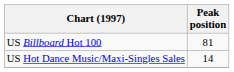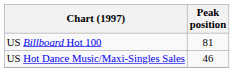 <table Class = "wikitable">
 <tr>
 <th>Chart (1997)</th>
 <th>Peak<br>position</th>
 </tr>
 <tr>
 <td>US <a href='#'><em>Billboard</em> Hot 100</a></td>
 <td align = "center">81</td>
 </tr>
 <tr>
 <td>US <a href='#'>Hot Dance Music/Maxi-Singles Sales</a></td>
-<td align = "center">14</td>
+<td align = "center">46</td>
 </tr>
 <tr>
 </tr>
 </table>
